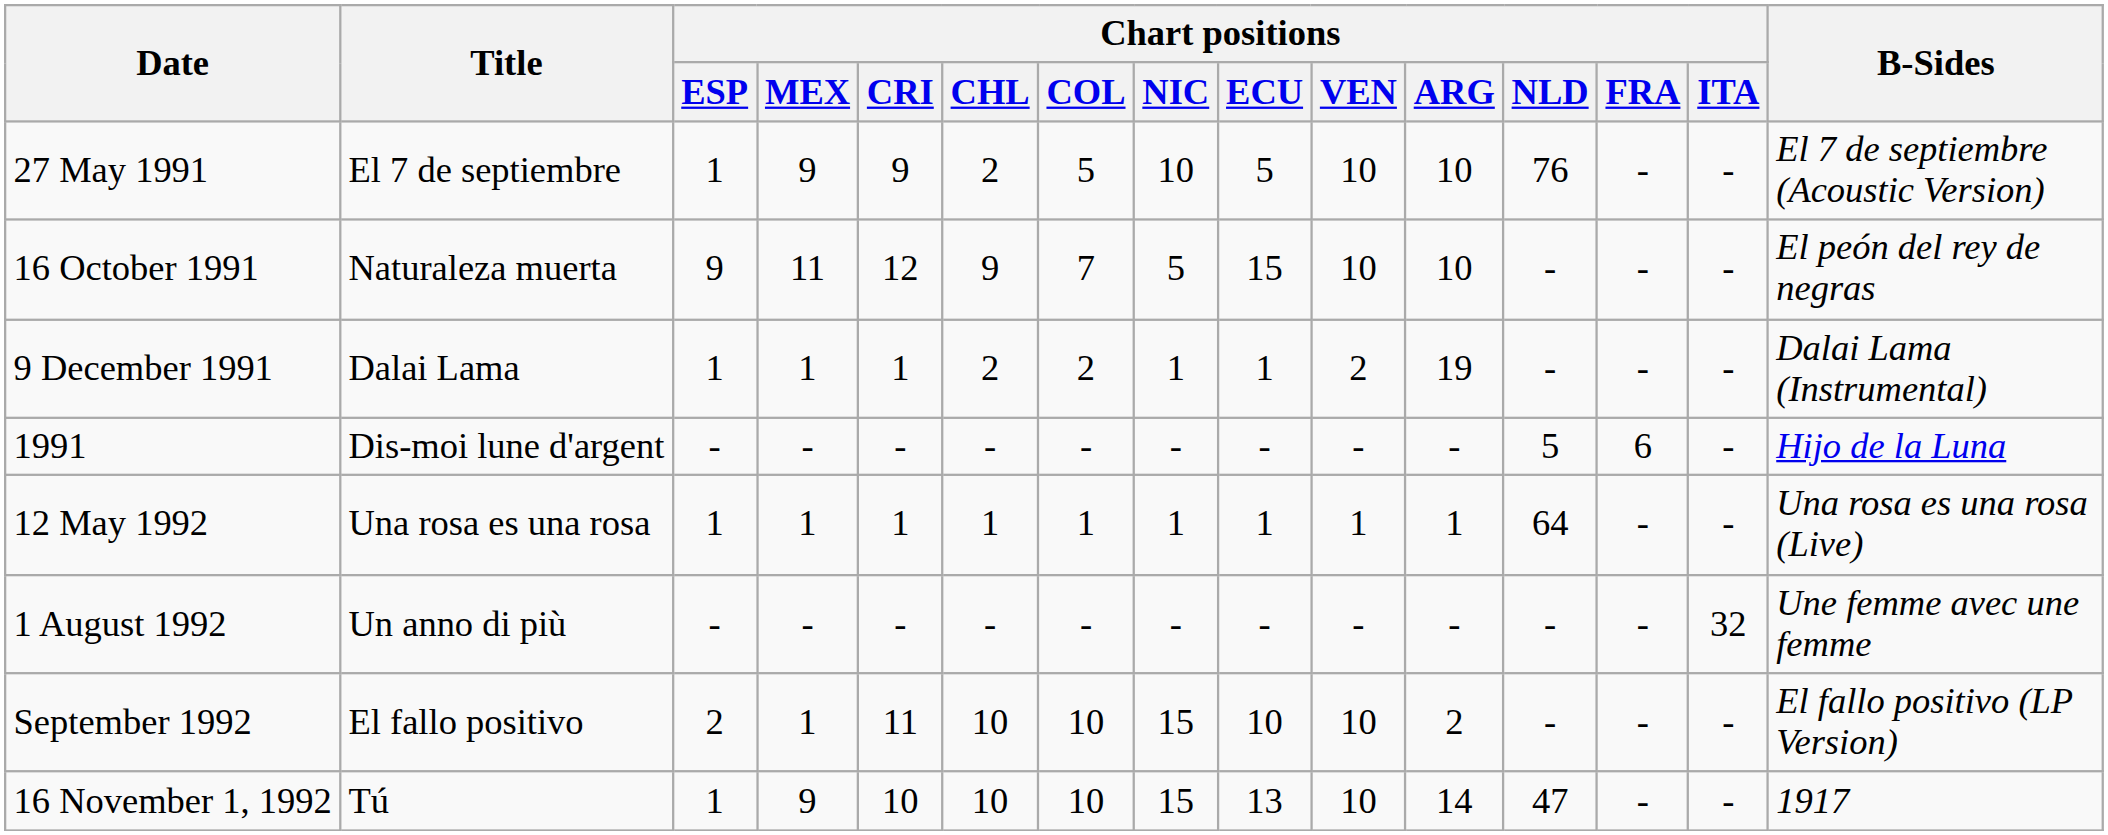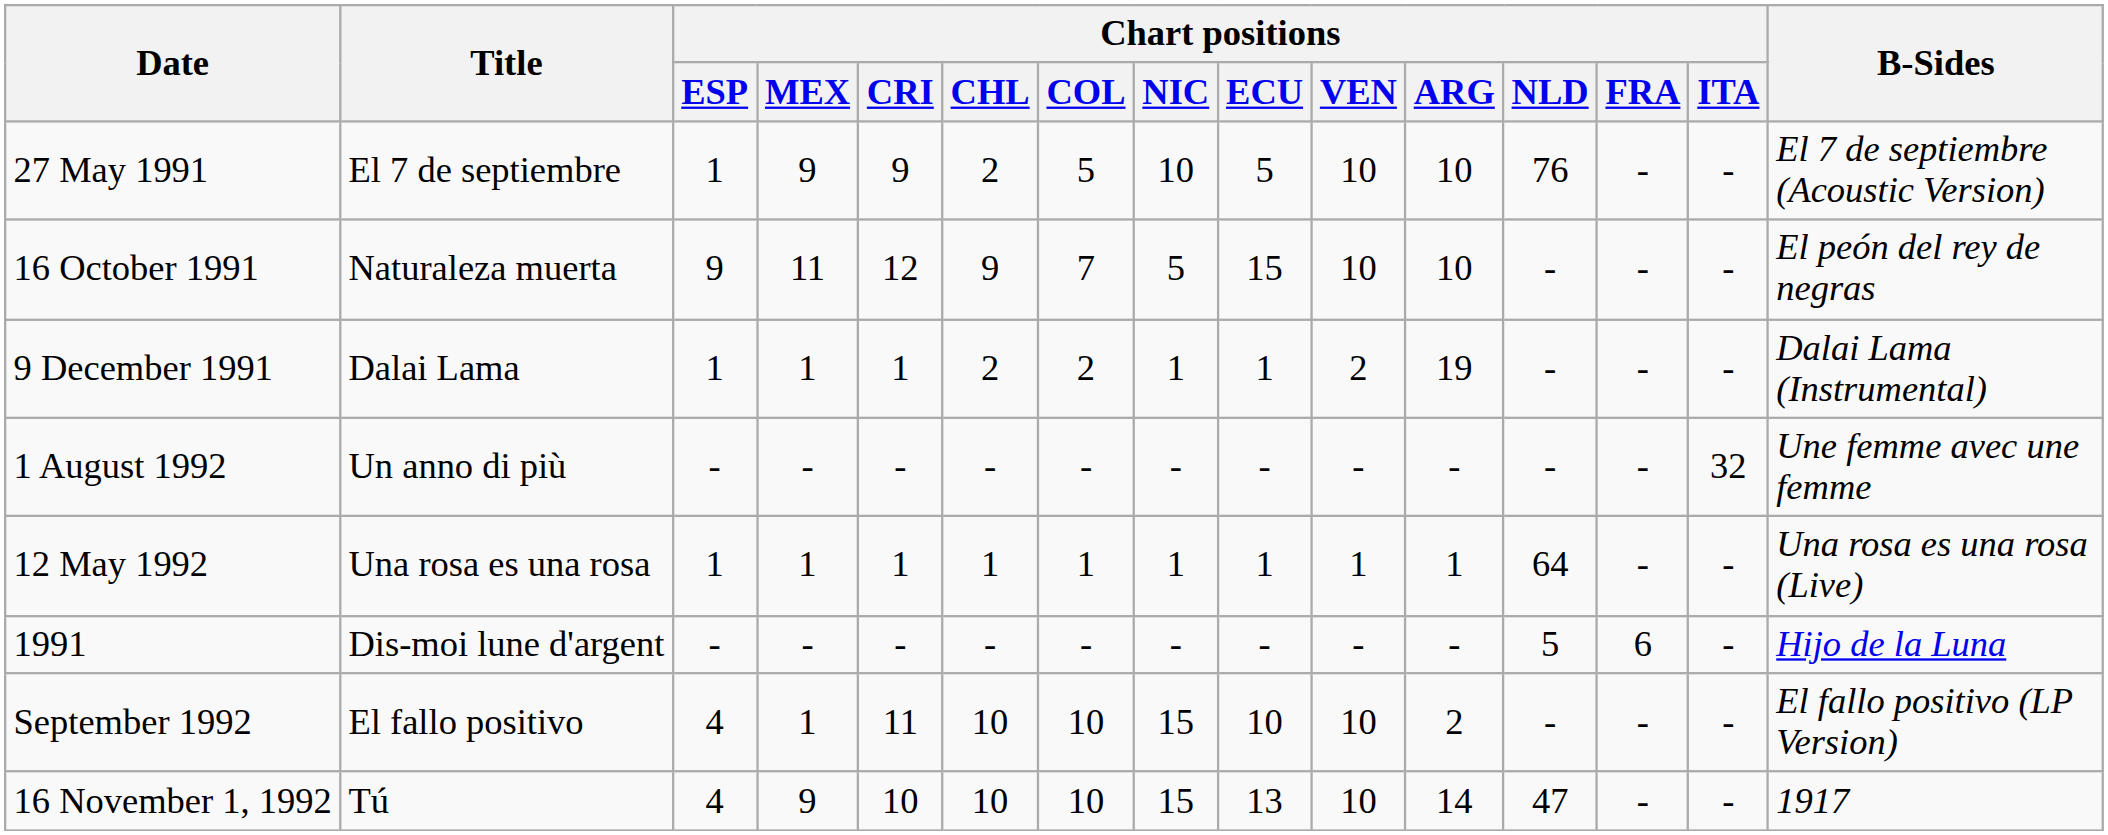 <table class="wikitable">
 <tr>
 <th rowspan="2">Date</th>
 <th rowspan="2">Title</th>
 <th colspan="12">Chart positions</th>
 <th rowspan="2" width="140">B-Sides</th>
 </tr>
 <tr>
 <th width="20"><a href='#'>ESP</a></th>
 <th width="20"><a href='#'>MEX</a></th>
 <th width="20"><a href='#'>CRI</a></th>
 <th width="20"><a href='#'>CHL</a></th>
 <th width="20"><a href='#'>COL</a></th>
 <th width="20"><a href='#'>NIC</a></th>
 <th width="20"><a href='#'>ECU</a></th>
 <th width="20"><a href='#'>VEN</a></th>
 <th width="20"><a href='#'>ARG</a></th>
 <th width="20"><a href='#'>NLD</a></th>
 <th width="20"><a href='#'>FRA</a></th>
 <th width="20"><a href='#'>ITA</a></th>
 </tr>
 <tr>
 <td>27 May 1991</td>
 <td>El 7 de septiembre</td>
 <td align="center">1</td>
 <td align="center">9</td>
 <td align="center">9</td>
 <td align="center">2</td>
 <td align="center">5</td>
 <td align="center">10</td>
 <td align="center">5</td>
 <td align="center">10</td>
 <td align="center">10</td>
 <td align="center">76</td>
 <td align="center">-</td>
 <td align="center">-</td>
 <td><em>El 7 de septiembre (Acoustic Version)</em></td>
 </tr>
 <tr>
 <td>16 October 1991</td>
 <td>Naturaleza muerta</td>
 <td align="center">9</td>
 <td align="center">11</td>
 <td align="center">12</td>
 <td align="center">9</td>
 <td align="center">7</td>
 <td align="center">5</td>
 <td align="center">15</td>
 <td align="center">10</td>
 <td align="center">10</td>
 <td align="center">-</td>
 <td align="center">-</td>
 <td align="center">-</td>
 <td><em>El peón del rey de negras</em></td>
 </tr>
 <tr>
 <td>9 December 1991</td>
 <td>Dalai Lama</td>
 <td align="center">1</td>
 <td align="center">1</td>
 <td align="center">1</td>
 <td align="center">2</td>
 <td align="center">2</td>
 <td align="center">1</td>
 <td align="center">1</td>
 <td align="center">2</td>
 <td align="center">19</td>
 <td align="center">-</td>
 <td align="center">-</td>
 <td align="center">-</td>
 <td><em>Dalai Lama (Instrumental)</em></td>
 </tr>
 <tr>
-<td>1991</td>
-<td>Dis-moi lune d'argent</td>
+<td>1 August 1992</td>
+<td>Un anno di più</td>
 <td align="center">-</td>
 <td align="center">-</td>
 <td align="center">-</td>
 <td align="center">-</td>
 <td align="center">-</td>
 <td align="center">-</td>
 <td align="center">-</td>
 <td align="center">-</td>
 <td align="center">-</td>
-<td align="center">5</td>
-<td align="center">6</td>
 <td align="center">-</td>
-<td><em><a href='#'>Hijo de la Luna</a></em></td>
+<td align="center">-</td>
+<td align="center">32</td>
+<td><em>Une femme avec une femme</em></td>
 </tr>
 <tr>
 <td>12 May 1992</td>
 <td>Una rosa es una rosa</td>
 <td align="center">1</td>
 <td align="center">1</td>
 <td align="center">1</td>
 <td align="center">1</td>
 <td align="center">1</td>
 <td align="center">1</td>
 <td align="center">1</td>
 <td align="center">1</td>
 <td align="center">1</td>
 <td align="center">64</td>
 <td align="center">-</td>
 <td align="center">-</td>
 <td><em>Una rosa es una rosa (Live)</em></td>
 </tr>
 <tr>
-<td>1 August 1992</td>
-<td>Un anno di più</td>
+<td>1991</td>
+<td>Dis-moi lune d'argent</td>
 <td align="center">-</td>
 <td align="center">-</td>
 <td align="center">-</td>
 <td align="center">-</td>
 <td align="center">-</td>
 <td align="center">-</td>
 <td align="center">-</td>
 <td align="center">-</td>
 <td align="center">-</td>
+<td align="center">5</td>
+<td align="center">6</td>
 <td align="center">-</td>
-<td align="center">-</td>
-<td align="center">32</td>
-<td><em>Une femme avec une femme</em></td>
+<td><em><a href='#'>Hijo de la Luna</a></em></td>
 </tr>
 <tr>
 <td>September 1992</td>
 <td>El fallo positivo</td>
-<td align="center">2</td>
+<td align="center">4</td>
 <td align="center">1</td>
 <td align="center">11</td>
 <td align="center">10</td>
 <td align="center">10</td>
 <td align="center">15</td>
 <td align="center">10</td>
 <td align="center">10</td>
 <td align="center">2</td>
 <td align="center">-</td>
 <td align="center">-</td>
 <td align="center">-</td>
 <td><em>El fallo positivo (LP Version)</em></td>
 </tr>
 <tr>
 <td>16 November 1, 1992</td>
 <td>Tú</td>
-<td align="center">1</td>
+<td align="center">4</td>
 <td align="center">9</td>
 <td align="center">10</td>
 <td align="center">10</td>
 <td align="center">10</td>
 <td align="center">15</td>
 <td align="center">13</td>
 <td align="center">10</td>
 <td align="center">14</td>
 <td align="center">47</td>
 <td align="center">-</td>
 <td align="center">-</td>
 <td><em>1917</em></td>
 </tr>
 </table>
